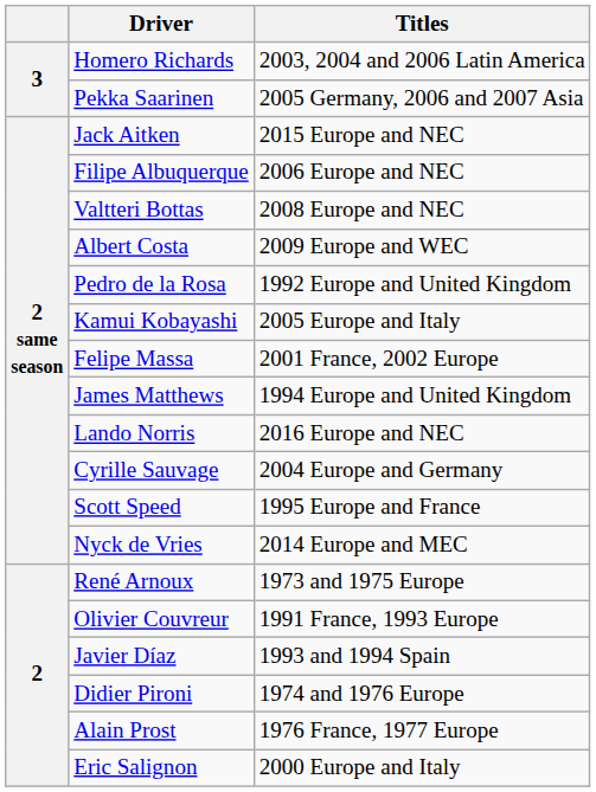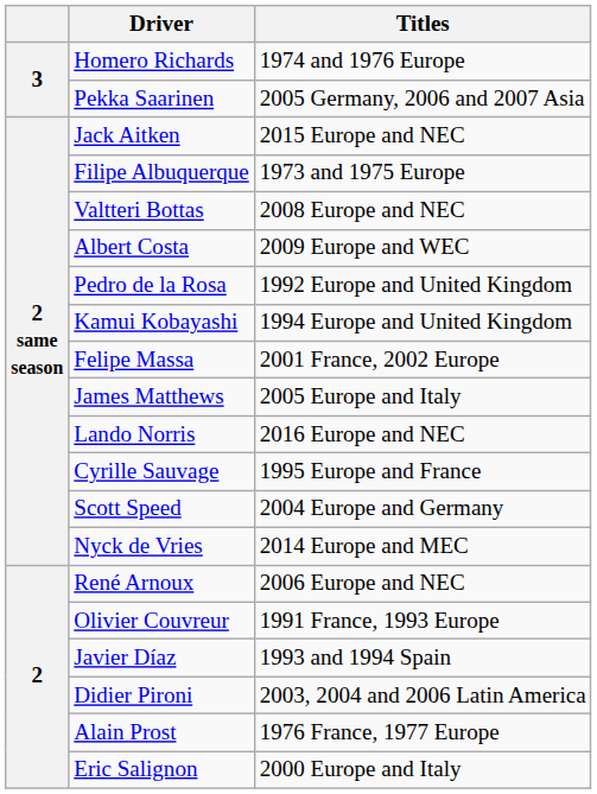 <table class="wikitable" style="font-size:85%">
 <tr>
 <th></th>
 <th>Driver</th>
 <th>Titles</th>
 </tr>
 <tr>
 <th rowspan=2>3</th>
 <td> <a href='#'>Homero Richards</a></td>
-<td>2003, 2004 and 2006 Latin America</td>
+<td>1974 and 1976 Europe</td>
 </tr>
 <tr>
 <td> <a href='#'>Pekka Saarinen</a></td>
 <td>2005 Germany, 2006 and 2007 Asia</td>
 </tr>
 <tr>
 <th rowspan="12">2<br><small>same<br>season</small></th>
 <td> <a href='#'>Jack Aitken</a></td>
 <td>2015 Europe and NEC</td>
 </tr>
 <tr>
 <td> <a href='#'>Filipe Albuquerque</a></td>
-<td>2006 Europe and NEC</td>
+<td>1973 and 1975 Europe</td>
 </tr>
 <tr>
 <td> <a href='#'>Valtteri Bottas</a></td>
 <td>2008 Europe and NEC</td>
 </tr>
 <tr>
 <td> <a href='#'>Albert Costa</a></td>
 <td>2009 Europe and WEC</td>
 </tr>
 <tr>
 <td> <a href='#'>Pedro de la Rosa</a></td>
 <td>1992 Europe and United Kingdom</td>
 </tr>
 <tr>
 <td> <a href='#'>Kamui Kobayashi</a></td>
-<td>2005 Europe and Italy</td>
+<td>1994 Europe and United Kingdom</td>
 </tr>
 <tr>
 <td> <a href='#'>Felipe Massa</a></td>
 <td>2001 France, 2002 Europe</td>
 </tr>
 <tr>
 <td> <a href='#'>James Matthews</a></td>
-<td>1994 Europe and United Kingdom</td>
+<td>2005 Europe and Italy</td>
 </tr>
 <tr>
 <td> <a href='#'>Lando Norris</a></td>
 <td>2016 Europe and NEC</td>
 </tr>
 <tr>
 <td> <a href='#'>Cyrille Sauvage</a></td>
-<td>2004 Europe and Germany</td>
+<td>1995 Europe and France</td>
 </tr>
 <tr>
 <td> <a href='#'>Scott Speed</a></td>
-<td>1995 Europe and France</td>
+<td>2004 Europe and Germany</td>
 </tr>
 <tr>
 <td> <a href='#'>Nyck de Vries</a></td>
 <td>2014 Europe and MEC</td>
 </tr>
 <tr>
 <th rowspan=6>2</th>
 <td> <a href='#'>René Arnoux</a></td>
-<td>1973 and 1975 Europe</td>
+<td>2006 Europe and NEC</td>
 </tr>
 <tr>
 <td> <a href='#'>Olivier Couvreur</a></td>
 <td>1991 France, 1993 Europe</td>
 </tr>
 <tr>
 <td> <a href='#'>Javier Díaz</a></td>
 <td>1993 and 1994 Spain</td>
 </tr>
 <tr>
 <td> <a href='#'>Didier Pironi</a></td>
-<td>1974 and 1976 Europe</td>
+<td>2003, 2004 and 2006 Latin America</td>
 </tr>
 <tr>
 <td> <a href='#'>Alain Prost</a></td>
 <td>1976 France, 1977 Europe</td>
 </tr>
 <tr>
 <td> <a href='#'>Eric Salignon</a></td>
 <td>2000 Europe and Italy</td>
 </tr>
 </table>
